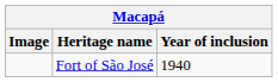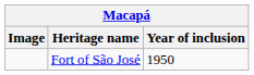 <table class="wikitable">
 <tr>
 <th colspan="3"><a href='#'>Macapá</a></th>
 </tr>
 <tr>
 <th>Image</th>
 <th>Heritage name</th>
 <th>Year of inclusion</th>
 </tr>
 <tr>
 <td></td>
 <td><a href='#'>Fort of São José</a></td>
-<td>1940</td>
+<td>1950</td>
 </tr>
 </table>
